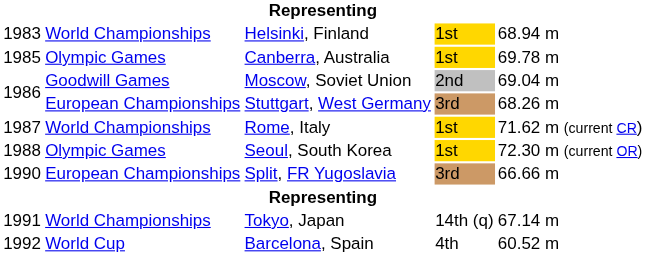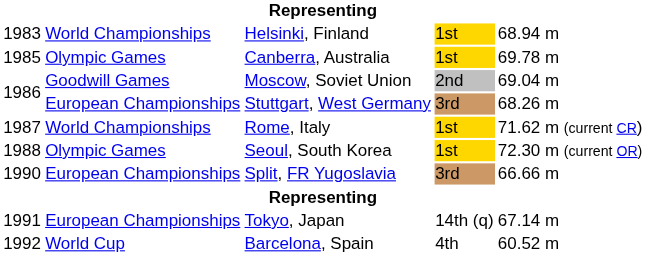 <table>
 <tr>
 <th colspan="5">Representing </th>
 </tr>
 <tr>
 <td>1983</td>
 <td><a href='#'>World Championships</a></td>
 <td><a href='#'>Helsinki</a>, Finland</td>
 <td bgcolor="gold">1st</td>
 <td>68.94 m</td>
 </tr>
 <tr>
 <td>1985</td>
 <td><a href='#'>Olympic Games</a></td>
 <td><a href='#'>Canberra</a>, Australia</td>
 <td bgcolor=gold>1st</td>
 <td>69.78 m</td>
 </tr>
 <tr>
 <td rowspan=2>1986</td>
 <td><a href='#'>Goodwill Games</a></td>
 <td><a href='#'>Moscow</a>, Soviet Union</td>
 <td bgcolor=silver>2nd</td>
 <td>69.04 m</td>
 </tr>
 <tr>
 <td><a href='#'>European Championships</a></td>
 <td><a href='#'>Stuttgart</a>, <a href='#'>West Germany</a></td>
 <td bgcolor="cc9966">3rd</td>
 <td>68.26 m</td>
 </tr>
 <tr>
 <td>1987</td>
 <td><a href='#'>World Championships</a></td>
 <td><a href='#'>Rome</a>, Italy</td>
 <td bgcolor="gold">1st</td>
 <td>71.62 m <small>(current <a href='#'>CR</a></small>)</td>
 </tr>
 <tr>
 <td>1988</td>
 <td><a href='#'>Olympic Games</a></td>
 <td><a href='#'>Seoul</a>, South Korea</td>
 <td bgcolor="gold">1st</td>
 <td>72.30 m <small>(current <a href='#'>OR</a>)</small></td>
 </tr>
 <tr>
 <td>1990</td>
 <td><a href='#'>European Championships</a></td>
 <td><a href='#'>Split</a>, <a href='#'>FR Yugoslavia</a></td>
 <td bgcolor="cc9966">3rd</td>
 <td>66.66 m</td>
 </tr>
 <tr>
 <th colspan="5">Representing </th>
 </tr>
 <tr>
 <td>1991</td>
-<td><a href='#'>World Championships</a></td>
+<td><a href='#'>European Championships</a></td>
 <td><a href='#'>Tokyo</a>, Japan</td>
 <td>14th (q)</td>
 <td>67.14 m</td>
 </tr>
 <tr>
 <td>1992</td>
 <td><a href='#'>World Cup</a></td>
 <td><a href='#'>Barcelona</a>, Spain</td>
 <td>4th</td>
 <td>60.52 m</td>
 </tr>
 </table>
